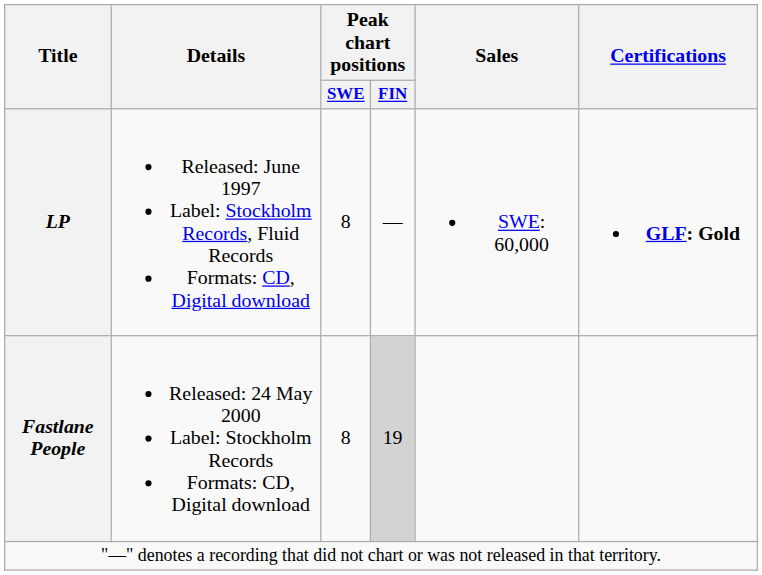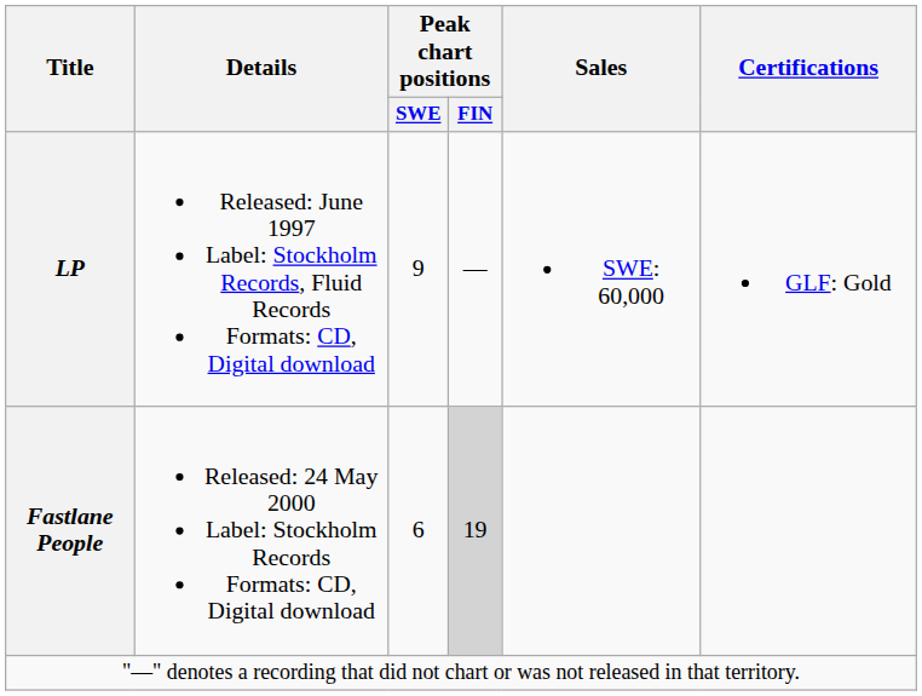 <table class="wikitable plainrowheaders" style="text-align:center;">
 <tr>
 <th scope="col" rowspan="2" style="width:8em;">Title</th>
 <th scope="col" rowspan="2" style="width:18em;">Details</th>
 <th colspan="2" scope="col">Peak chart positions</th>
 <th scope="col" rowspan="2" style="width:14em;">Sales</th>
 <th scope="col" rowspan="2" style="width:15em;"><a href='#'>Certifications</a></th>
 </tr>
 <tr>
 <th scope="col" style="width:3em;font-size:85%;"><a href='#'>SWE</a><br></th>
 <th scope="col" style="width:3em;font-size:85%;"><a href='#'>FIN</a><br></th>
 </tr>
 <tr>
 <th scope="row"><em>LP</em></th>
 <td><br><ul><li>Released: June 1997</li><li>Label: <a href='#'>Stockholm Records</a>, Fluid Records</li><li>Formats: <a href='#'>CD</a>, <a href='#'>Digital download</a></li></ul></td>
-<td>8</td>
+<td>9</td>
 <td>—</td>
 <td><br><ul><li><a href='#'>SWE</a>: 60,000</li></ul></td>
-<td><strong><br><ul><li><a href='#'>GLF</a>: Gold</li></ul></strong></td>
+<td><br><ul><li><a href='#'>GLF</a>: Gold</li></ul></td>
 </tr>
 <tr>
 <th scope="row"><em>Fastlane People</em></th>
 <td><br><ul><li>Released: 24 May 2000</li><li>Label: Stockholm Records</li><li>Formats: CD, Digital download</li></ul></td>
-<td>8</td>
+<td>6</td>
 <td style="background: lightgrey;">19</td>
 <td></td>
 <td></td>
 </tr>
 <tr>
 <td colspan="10" style="font-size:90%">"—" denotes a recording that did not chart or was not released in that territory.</td>
 </tr>
 </table>
